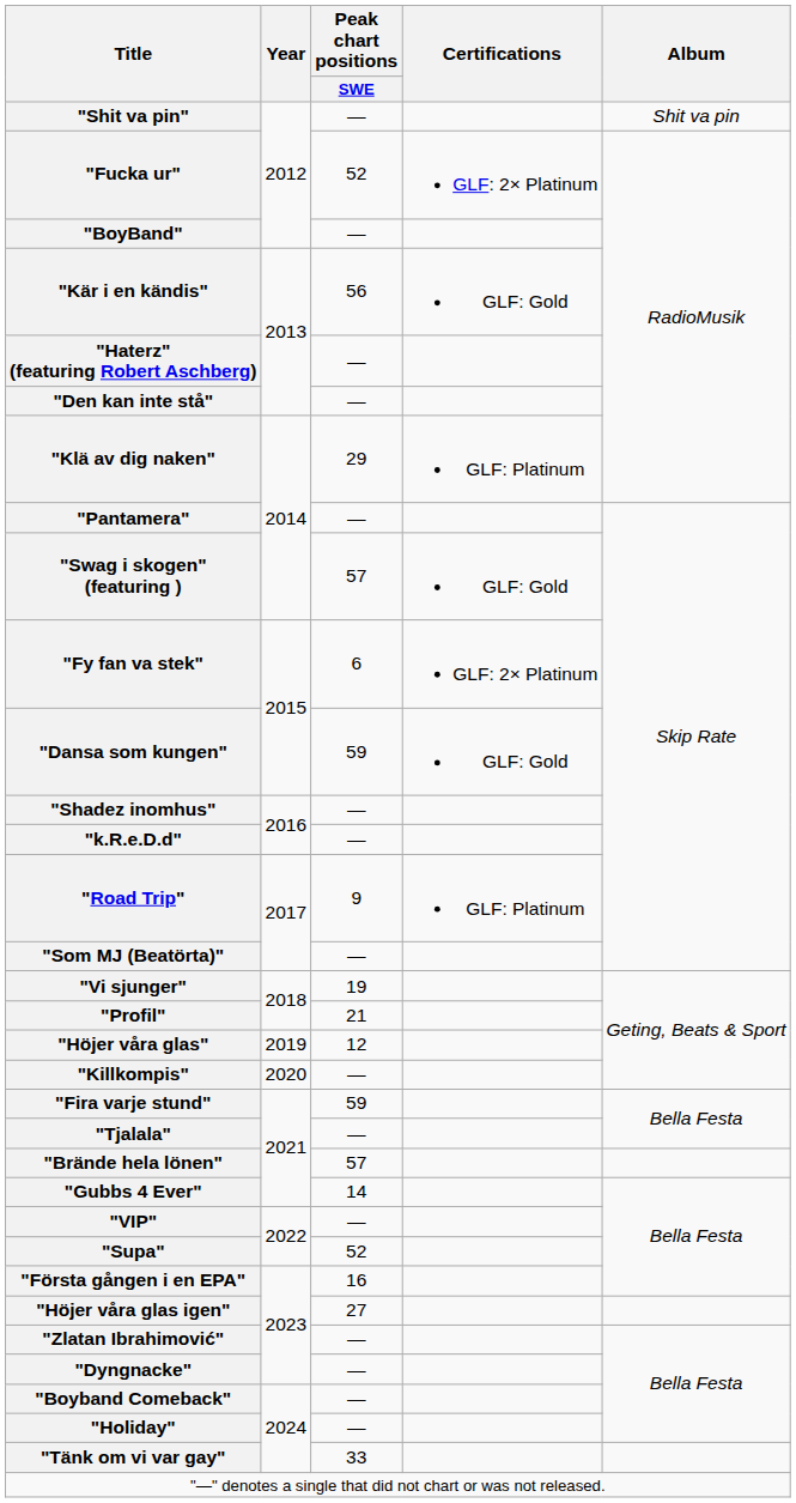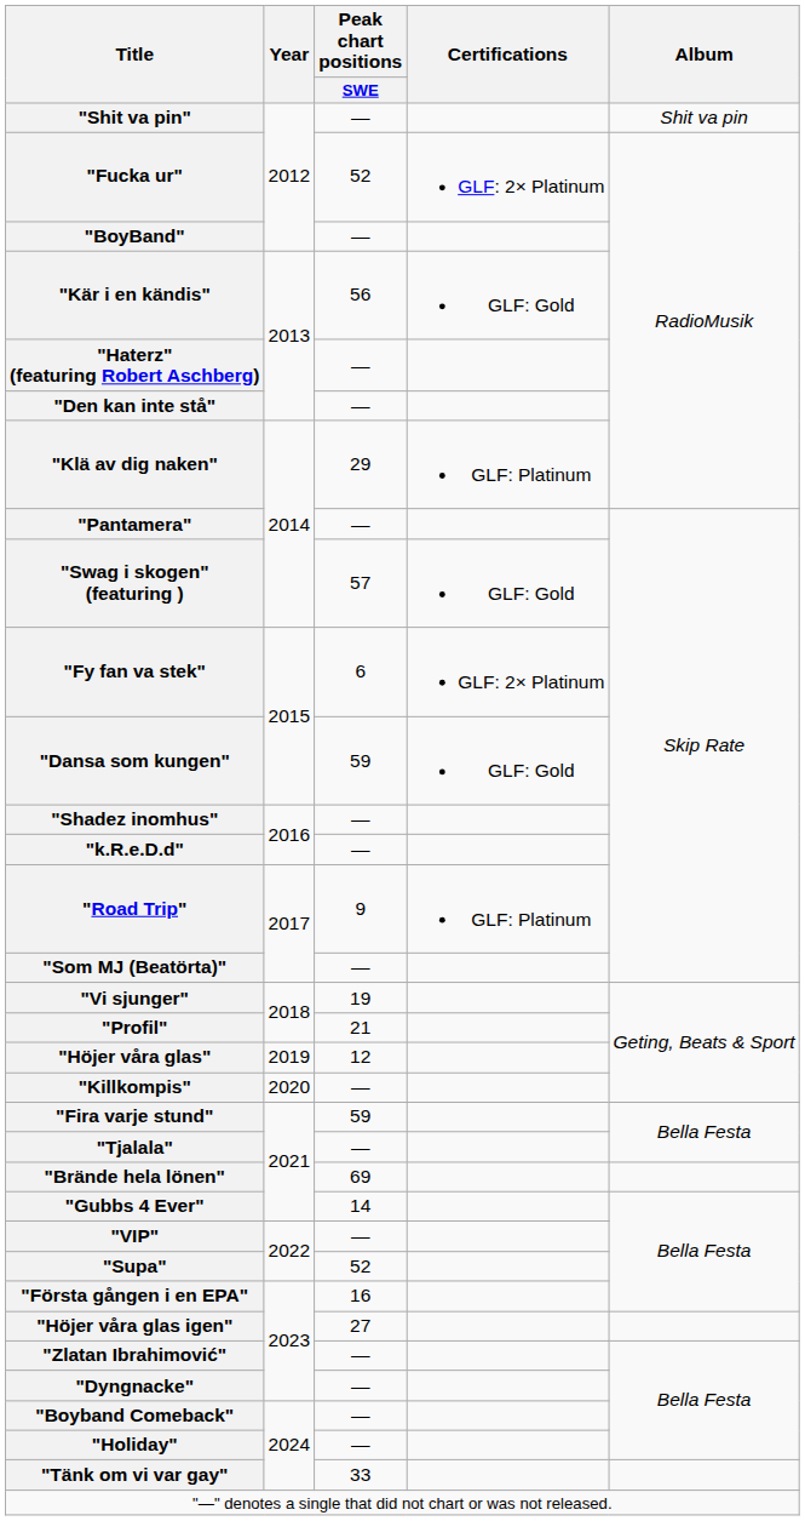 <table class="wikitable plainrowheaders" style="text-align:center;">
 <tr>
 <th scope="col" rowspan="2">Title</th>
 <th scope="col" rowspan="2">Year</th>
 <th scope="col">Peak chart positions</th>
 <th scope="col" rowspan="2">Certifications</th>
 <th scope="col" rowspan="2">Album</th>
 </tr>
 <tr>
 <th scope="col" style="width:3em;font-size:85%;"><a href='#'>SWE</a><br></th>
 </tr>
 <tr>
 <th scope="row">"Shit va pin"</th>
 <td rowspan="3">2012</td>
 <td>—</td>
 <td></td>
 <td><em>Shit va pin</em></td>
 </tr>
 <tr>
 <th scope="row">"Fucka ur"</th>
 <td>52</td>
 <td><br><ul><li><a href='#'>GLF</a>: 2× Platinum</li></ul></td>
 <td rowspan="6"><em>RadioMusik</em></td>
 </tr>
 <tr>
 <th scope="row">"BoyBand"</th>
 <td>—</td>
 <td></td>
 </tr>
 <tr>
 <th scope="row">"Kär i en kändis"</th>
 <td rowspan="3">2013</td>
 <td>56</td>
 <td><br><ul><li>GLF: Gold</li></ul></td>
 </tr>
 <tr>
 <th scope="row">"Haterz"<br><span>(featuring <a href='#'>Robert Aschberg</a>)</span></th>
 <td>—</td>
 <td></td>
 </tr>
 <tr>
 <th scope="row">"Den kan inte stå"</th>
 <td>—</td>
 <td></td>
 </tr>
 <tr>
 <th scope="row">"Klä av dig naken"</th>
 <td rowspan="3">2014</td>
 <td>29</td>
 <td><br><ul><li>GLF: Platinum</li></ul></td>
 </tr>
 <tr>
 <th scope="row">"Pantamera"</th>
 <td>—</td>
 <td></td>
 <td rowspan="8"><em>Skip Rate</em></td>
 </tr>
 <tr>
 <th scope="row">"Swag i skogen"<br><span>(featuring )</span></th>
 <td>57</td>
 <td><br><ul><li>GLF: Gold</li></ul></td>
 </tr>
 <tr>
 <th scope="row">"Fy fan va stek"</th>
 <td rowspan="2">2015</td>
 <td>6</td>
 <td><br><ul><li>GLF: 2× Platinum</li></ul></td>
 </tr>
 <tr>
 <th scope="row">"Dansa som kungen"</th>
 <td>59</td>
 <td><br><ul><li>GLF: Gold</li></ul></td>
 </tr>
 <tr>
 <th scope="row">"Shadez inomhus"<br></th>
 <td rowspan="2">2016</td>
 <td>—</td>
 <td></td>
 </tr>
 <tr>
 <th scope="row">"k.R.e.D.d"</th>
 <td>—</td>
 <td></td>
 </tr>
 <tr>
 <th scope="row">"<a href='#'>Road Trip</a>"</th>
 <td rowspan="2">2017</td>
 <td>9</td>
 <td><br><ul><li>GLF: Platinum</li></ul></td>
 </tr>
 <tr>
 <th scope="row">"Som MJ (Beatörta)"</th>
 <td>—</td>
 <td></td>
 </tr>
 <tr>
 <th scope="row">"Vi sjunger"</th>
 <td rowspan="2">2018</td>
 <td>19</td>
 <td></td>
 <td rowspan="4"><em>Geting, Beats & Sport</em></td>
 </tr>
 <tr>
 <th scope="row">"Profil"</th>
 <td>21</td>
 <td></td>
 </tr>
 <tr>
 <th scope="row">"Höjer våra glas"</th>
 <td>2019</td>
 <td>12</td>
 <td></td>
 </tr>
 <tr>
 <th scope="row">"Killkompis"</th>
 <td>2020</td>
 <td>—</td>
 <td></td>
 </tr>
 <tr>
 <th scope="row">"Fira varje stund"</th>
 <td rowspan="4">2021</td>
 <td>59</td>
 <td></td>
 <td rowspan="2"><em>Bella Festa</em></td>
 </tr>
 <tr>
 <th scope="row">"Tjalala"</th>
 <td>—</td>
 <td></td>
 </tr>
 <tr>
 <th scope="row">"Brände hela lönen"<br></th>
-<td>57<br></td>
+<td>69</td>
 <td></td>
 <td></td>
 </tr>
 <tr>
 <th scope="row">"Gubbs 4 Ever"</th>
 <td>14<br></td>
 <td></td>
 <td rowspan="4"><em>Bella Festa</em></td>
 </tr>
 <tr>
 <th scope="row">"VIP"</th>
 <td rowspan="2">2022</td>
 <td>—</td>
 <td></td>
 </tr>
 <tr>
 <th scope="row">"Supa"<br></th>
 <td>52</td>
 <td></td>
 </tr>
 <tr>
 <th scope="row">"Första gången i en EPA"<br></th>
 <td rowspan="4">2023</td>
 <td>16</td>
 <td></td>
 </tr>
 <tr>
 <th scope="row">"Höjer våra glas igen"<br></th>
 <td>27</td>
 <td></td>
 <td></td>
 </tr>
 <tr>
 <th scope="row">"Zlatan Ibrahimović"</th>
 <td>—</td>
 <td></td>
 <td rowspan="4"><em>Bella Festa</em></td>
 </tr>
 <tr>
 <th scope="row">"Dyngnacke"</th>
 <td>—</td>
 <td></td>
 </tr>
 <tr>
 <th scope="row">"Boyband Comeback"</th>
 <td rowspan="3">2024</td>
 <td>—</td>
 <td></td>
 </tr>
 <tr>
 <th scope="row">"Holiday"<br></th>
 <td>—</td>
 <td></td>
 </tr>
 <tr>
 <th scope="row">"Tänk om vi var gay"<br></th>
 <td>33<br></td>
 <td></td>
 <td></td>
 </tr>
 <tr>
 <td style="font-size:85%;" colspan="22">"—" denotes a single that did not chart or was not released.</td>
 </tr>
 </table>
